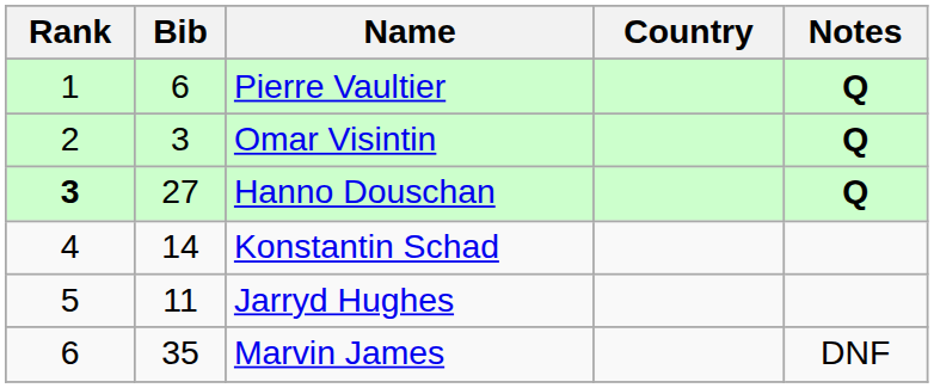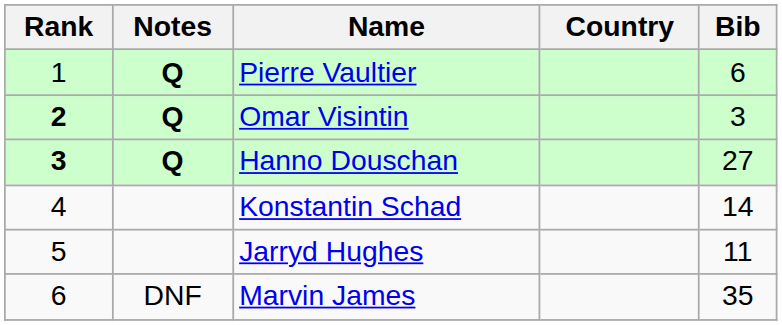 <table class="wikitable" style="text-align:center;" width=70%>
 <tr>
 <th>Rank</th>
-<th>Bib</th>
+<th>Notes</th>
 <th>Name</th>
 <th>Country</th>
-<th>Notes</th>
+<th>Bib</th>
 </tr>
 <tr bgcolor=ccffcc>
 <td>1</td>
-<td>6</td>
+<td><strong>Q</strong></td>
 <td align=left><a href='#'>Pierre Vaultier</a></td>
 <td align=left></td>
-<td><strong>Q</strong></td>
+<td>6</td>
 </tr>
 <tr bgcolor=ccffcc>
-<td>2</td>
-<td>3</td>
+<td><strong>2</strong></td>
+<td><strong>Q</strong></td>
 <td align=left><a href='#'>Omar Visintin</a></td>
 <td align=left></td>
-<td><strong>Q</strong></td>
+<td>3</td>
 </tr>
 <tr bgcolor=ccffcc>
 <td><strong>3</strong></td>
-<td>27</td>
+<td><strong>Q</strong></td>
 <td align=left><a href='#'>Hanno Douschan</a></td>
 <td align=left></td>
-<td><strong>Q</strong></td>
+<td>27</td>
 </tr>
 <tr>
 <td>4</td>
-<td>14</td>
+<td></td>
 <td align=left><a href='#'>Konstantin Schad</a></td>
 <td align=left></td>
-<td></td>
+<td>14</td>
 </tr>
 <tr>
 <td>5</td>
-<td>11</td>
+<td></td>
 <td align=left><a href='#'>Jarryd Hughes</a></td>
 <td align=left></td>
-<td></td>
+<td>11</td>
 </tr>
 <tr>
 <td>6</td>
-<td>35</td>
+<td>DNF</td>
 <td align=left><a href='#'>Marvin James</a></td>
 <td align=left></td>
-<td>DNF</td>
+<td>35</td>
 </tr>
 </table>
